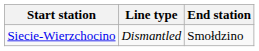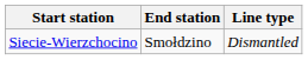 <table class="wikitable">
 <tr>
 <th>Start station</th>
+<th>End station</th>
 <th>Line type</th>
-<th>End station</th>
 </tr>
 <tr>
 <td><a href='#'>Siecie-Wierzchocino</a></td>
+<td>Smołdzino</td>
 <td><em>Dismantled</em></td>
-<td>Smołdzino</td>
 </tr>
 </table>
